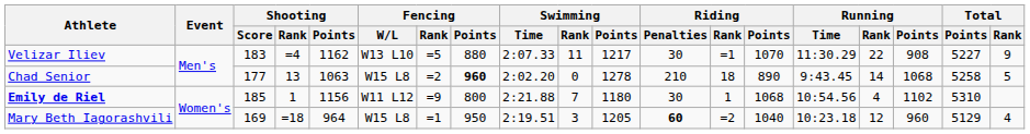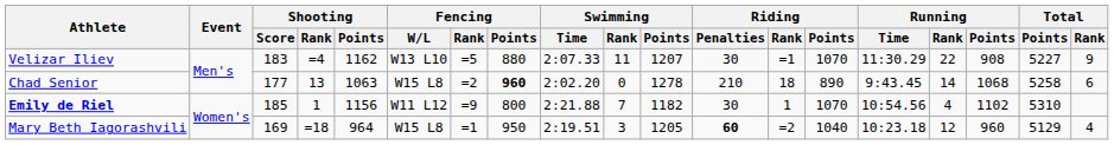 <table class=wikitable style=font-size:90%;text-align:center>
 <tr>
 <th rowspan=2>Athlete</th>
 <th rowspan=2>Event</th>
 <th colspan=3>Shooting</th>
 <th colspan=3>Fencing</th>
 <th colspan=3>Swimming</th>
 <th colspan=3>Riding</th>
 <th colspan=3>Running</th>
 <th colspan=2>Total</th>
 </tr>
 <tr style=font-size:95%>
 <th>Score</th>
 <th>Rank</th>
 <th>Points</th>
 <th>W/L</th>
 <th>Rank</th>
 <th>Points</th>
 <th>Time</th>
 <th>Rank</th>
 <th>Points</th>
 <th>Penalties</th>
 <th>Rank</th>
 <th>Points</th>
 <th>Time</th>
 <th>Rank</th>
 <th>Points</th>
 <th>Points</th>
 <th>Rank</th>
 </tr>
 <tr>
 <td align=left><a href='#'>Velizar Iliev</a></td>
 <td align=left rowspan=2><a href='#'>Men's</a></td>
 <td>183</td>
 <td>=4</td>
 <td>1162</td>
 <td>W13 L10</td>
 <td>=5</td>
 <td>880</td>
 <td>2:07.33</td>
 <td>11</td>
-<td>1217</td>
+<td>1207</td>
 <td>30</td>
 <td>=1</td>
 <td>1070</td>
 <td>11:30.29</td>
 <td>22</td>
 <td>908</td>
 <td>5227</td>
 <td>9</td>
 </tr>
 <tr>
 <td align=left><a href='#'>Chad Senior</a></td>
 <td>177</td>
 <td>13</td>
 <td>1063</td>
 <td>W15 L8</td>
 <td>=2</td>
 <td><strong>960</strong></td>
 <td>2:02.20</td>
 <td>0</td>
 <td>1278</td>
 <td>210</td>
 <td>18</td>
 <td>890</td>
 <td>9:43.45</td>
 <td>14</td>
 <td>1068</td>
 <td>5258</td>
-<td>5</td>
+<td>6</td>
 </tr>
 <tr>
 <td align=left><strong><a href='#'>Emily de Riel</a></strong></td>
 <td align=left rowspan=2><a href='#'>Women's</a></td>
 <td>185</td>
 <td>1</td>
 <td>1156</td>
 <td>W11 L12</td>
 <td>=9</td>
 <td>800</td>
 <td>2:21.88</td>
 <td>7</td>
-<td>1180</td>
+<td>1182</td>
 <td>30</td>
 <td>1</td>
-<td>1068</td>
+<td>1070</td>
 <td>10:54.56</td>
 <td>4</td>
 <td>1102</td>
 <td>5310</td>
 <td></td>
 </tr>
 <tr>
 <td align=left><a href='#'>Mary Beth Iagorashvili</a></td>
 <td>169</td>
 <td>=18</td>
 <td>964</td>
 <td>W15 L8</td>
 <td>=1</td>
 <td>950</td>
 <td>2:19.51</td>
 <td>3</td>
 <td>1205</td>
 <td><strong>60</strong></td>
 <td>=2</td>
 <td>1040</td>
 <td>10:23.18</td>
 <td>12</td>
 <td>960</td>
 <td>5129</td>
 <td>4</td>
 </tr>
 </table>
